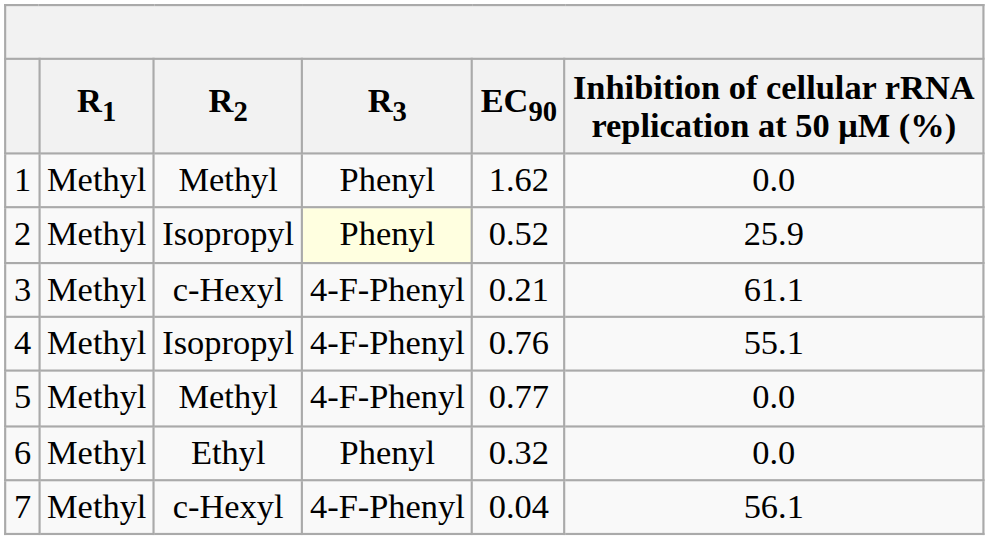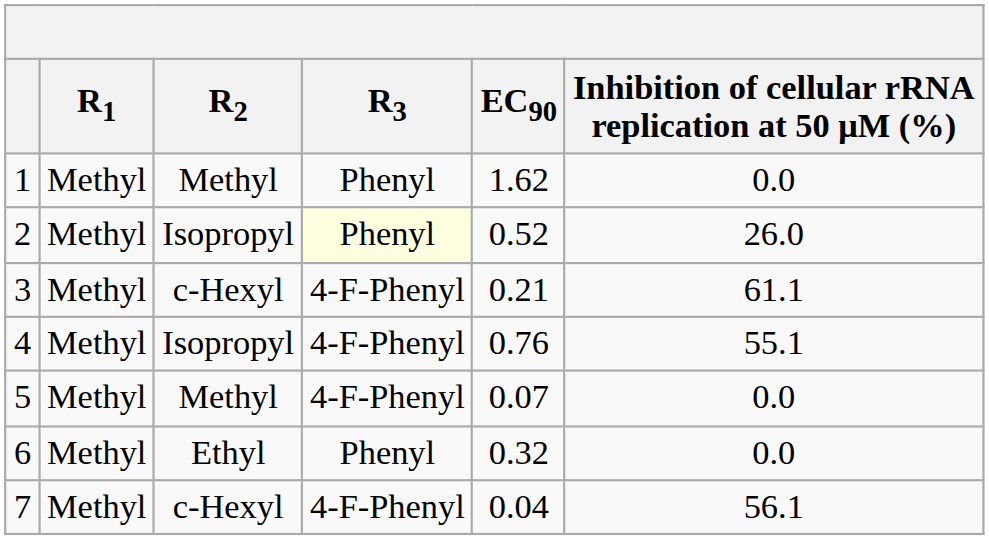 <table class="wikitable" style="margin:1em auto; text-align:center;">
 <tr>
 <th colspan="6"><br></th>
 </tr>
 <tr>
 <th></th>
 <th>R<sub>1</sub></th>
 <th>R<sub>2</sub></th>
 <th>R<sub>3</sub></th>
 <th>EC<sub>90</sub></th>
 <th>Inhibition of cellular rRNA<br>replication at 50 μM (%)</th>
 </tr>
 <tr>
 <td>1</td>
 <td>Methyl</td>
 <td>Methyl</td>
 <td>Phenyl</td>
 <td>1.62</td>
 <td>0.0</td>
 </tr>
 <tr>
 <td>2</td>
 <td>Methyl</td>
 <td>Isopropyl</td>
 <td style="background: lightyellow;">Phenyl</td>
 <td>0.52</td>
-<td>25.9</td>
+<td>26.0</td>
 </tr>
 <tr>
 <td>3</td>
 <td>Methyl</td>
 <td>c-Hexyl</td>
 <td>4-F-Phenyl</td>
 <td>0.21</td>
 <td>61.1</td>
 </tr>
 <tr>
 <td>4</td>
 <td>Methyl</td>
 <td>Isopropyl</td>
 <td>4-F-Phenyl</td>
 <td>0.76</td>
 <td>55.1</td>
 </tr>
 <tr>
 <td>5</td>
 <td>Methyl</td>
 <td>Methyl</td>
 <td>4-F-Phenyl</td>
-<td>0.77</td>
+<td>0.07</td>
 <td>0.0</td>
 </tr>
 <tr>
 <td>6</td>
 <td>Methyl</td>
 <td>Ethyl</td>
 <td>Phenyl</td>
 <td>0.32</td>
 <td>0.0</td>
 </tr>
 <tr>
 <td>7</td>
 <td>Methyl</td>
 <td>c-Hexyl</td>
 <td>4-F-Phenyl</td>
 <td>0.04</td>
 <td>56.1</td>
 </tr>
 </table>
